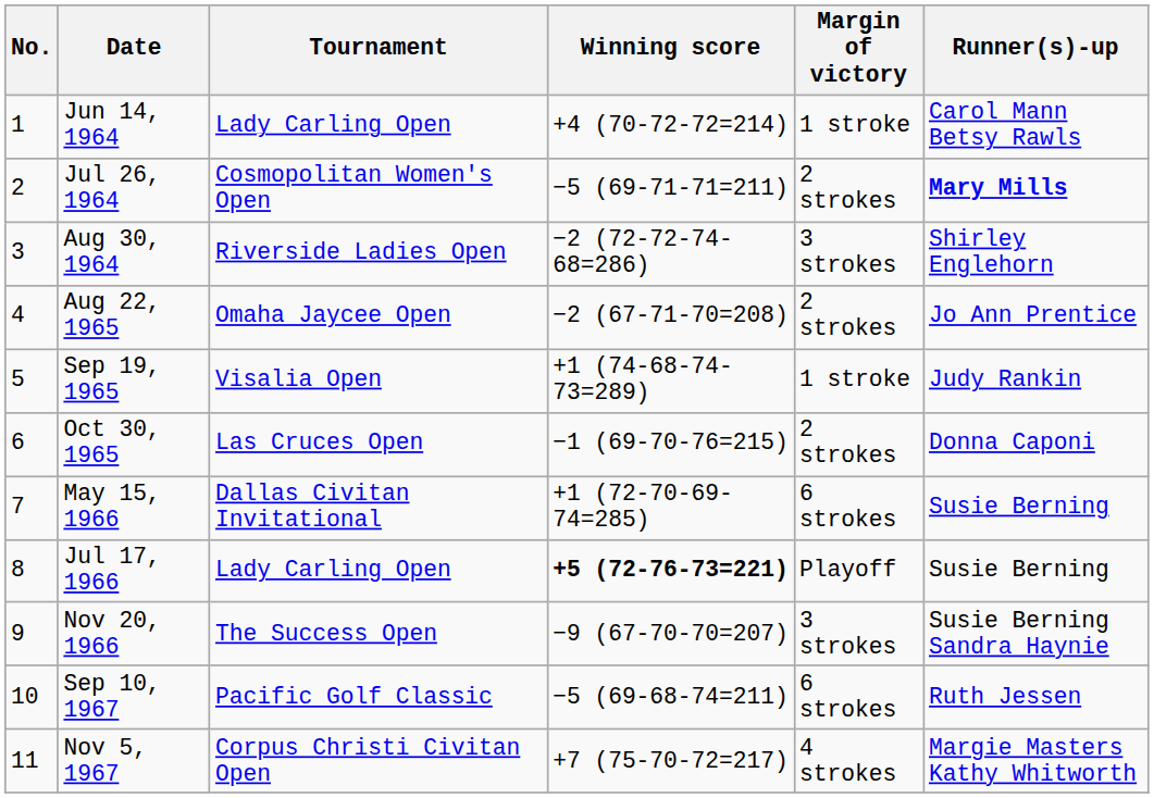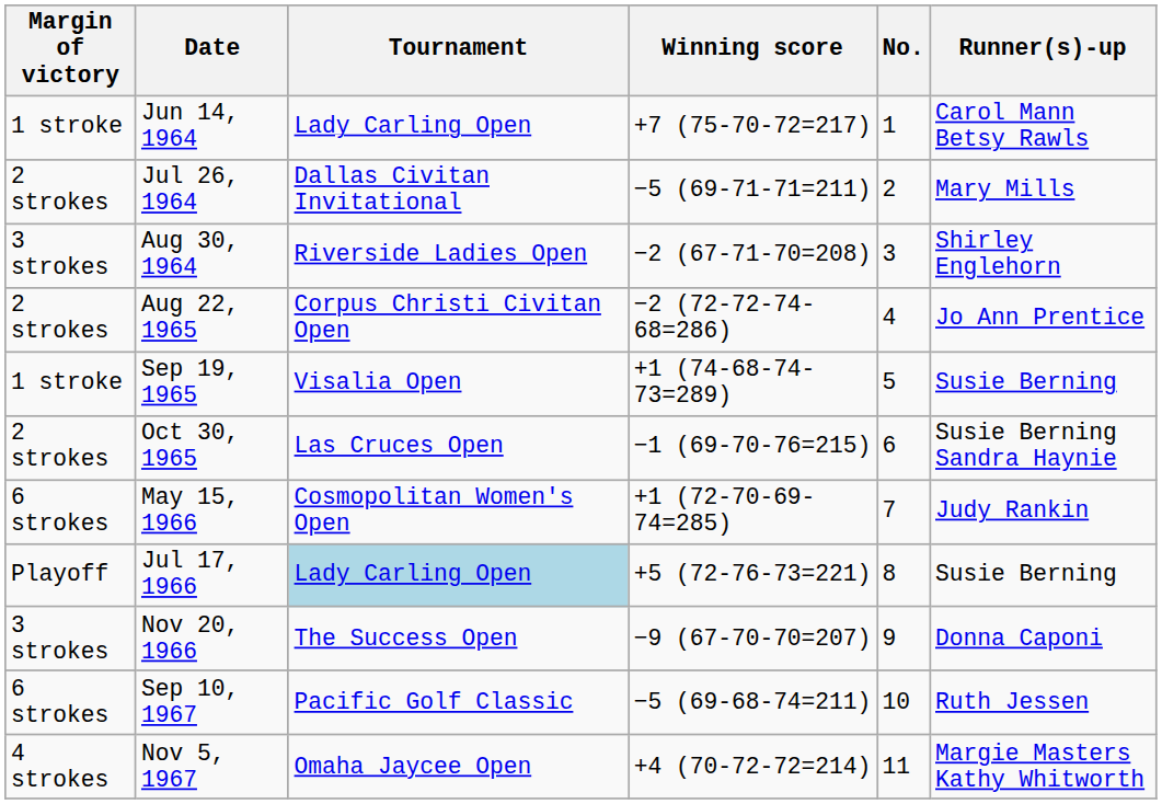 <table class="wikitable" style="font-size:95%;">
 <tr>
-<th>No.</th>
+<th>Margin of<br>victory</th>
 <th>Date</th>
 <th>Tournament</th>
 <th>Winning score</th>
-<th>Margin of<br>victory</th>
+<th>No.</th>
 <th>Runner(s)-up</th>
 </tr>
 <tr>
-<td>1</td>
+<td>1 stroke</td>
 <td>Jun 14, <a href='#'>1964</a></td>
 <td><a href='#'>Lady Carling Open</a></td>
-<td>+4 (70-72-72=214)</td>
-<td>1 stroke</td>
+<td>+7 (75-70-72=217)</td>
+<td>1</td>
 <td> <a href='#'>Carol Mann</a><br> <a href='#'>Betsy Rawls</a></td>
 </tr>
 <tr>
+<td>2 strokes</td>
+<td>Jul 26, <a href='#'>1964</a></td>
+<td><a href='#'>Dallas Civitan Invitational</a></td>
+<td>−5 (69-71-71=211)</td>
 <td>2</td>
-<td>Jul 26, <a href='#'>1964</a></td>
-<td><a href='#'>Cosmopolitan Women's Open</a></td>
-<td>−5 (69-71-71=211)</td>
-<td>2 strokes</td>
-<td><strong> <a href='#'>Mary Mills</a></strong></td>
+<td> <a href='#'>Mary Mills</a></td>
 </tr>
 <tr>
-<td>3</td>
+<td>3 strokes</td>
 <td>Aug 30, <a href='#'>1964</a></td>
 <td><a href='#'>Riverside Ladies Open</a></td>
-<td>−2 (72-72-74-68=286)</td>
-<td>3 strokes</td>
+<td>−2 (67-71-70=208)</td>
+<td>3</td>
 <td> <a href='#'>Shirley Englehorn</a></td>
 </tr>
 <tr>
+<td>2 strokes</td>
+<td>Aug 22, <a href='#'>1965</a></td>
+<td><a href='#'>Corpus Christi Civitan Open</a></td>
+<td>−2 (72-72-74-68=286)</td>
 <td>4</td>
-<td>Aug 22, <a href='#'>1965</a></td>
-<td><a href='#'>Omaha Jaycee Open</a></td>
-<td>−2 (67-71-70=208)</td>
-<td>2 strokes</td>
 <td> <a href='#'>Jo Ann Prentice</a></td>
 </tr>
 <tr>
-<td>5</td>
+<td>1 stroke</td>
 <td>Sep 19, <a href='#'>1965</a></td>
 <td><a href='#'>Visalia Open</a></td>
 <td>+1 (74-68-74-73=289)</td>
-<td>1 stroke</td>
+<td>5</td>
+<td> <a href='#'>Susie Berning</a></td>
+</tr>
+<tr>
+<td>2 strokes</td>
+<td>Oct 30, <a href='#'>1965</a></td>
+<td><a href='#'>Las Cruces Open</a></td>
+<td>−1 (69-70-76=215)</td>
+<td>6</td>
+<td> Susie Berning<br> <a href='#'>Sandra Haynie</a></td>
+</tr>
+<tr>
+<td>6 strokes</td>
+<td>May 15, <a href='#'>1966</a></td>
+<td><a href='#'>Cosmopolitan Women's Open</a></td>
+<td>+1 (72-70-69-74=285)</td>
+<td>7</td>
 <td> <a href='#'>Judy Rankin</a></td>
 </tr>
 <tr>
-<td>6</td>
-<td>Oct 30, <a href='#'>1965</a></td>
-<td><a href='#'>Las Cruces Open</a></td>
-<td>−1 (69-70-76=215)</td>
-<td>2 strokes</td>
+<td>Playoff</td>
+<td>Jul 17, <a href='#'>1966</a></td>
+<td style="background: lightblue;"><a href='#'>Lady Carling Open</a></td>
+<td>+5 (72-76-73=221)</td>
+<td>8</td>
+<td> Susie Berning</td>
+</tr>
+<tr>
+<td>3 strokes</td>
+<td>Nov 20, <a href='#'>1966</a></td>
+<td><a href='#'>The Success Open</a></td>
+<td>−9 (67-70-70=207)</td>
+<td>9</td>
 <td> <a href='#'>Donna Caponi</a></td>
 </tr>
 <tr>
-<td>7</td>
-<td>May 15, <a href='#'>1966</a></td>
-<td><a href='#'>Dallas Civitan Invitational</a></td>
-<td>+1 (72-70-69-74=285)</td>
 <td>6 strokes</td>
-<td> <a href='#'>Susie Berning</a></td>
-</tr>
-<tr>
-<td>8</td>
-<td>Jul 17, <a href='#'>1966</a></td>
-<td><a href='#'>Lady Carling Open</a></td>
-<td><strong>+5 (72-76-73=221)</strong></td>
-<td>Playoff</td>
-<td> Susie Berning</td>
-</tr>
-<tr>
-<td>9</td>
-<td>Nov 20, <a href='#'>1966</a></td>
-<td><a href='#'>The Success Open</a></td>
-<td>−9 (67-70-70=207)</td>
-<td>3 strokes</td>
-<td> Susie Berning<br> <a href='#'>Sandra Haynie</a></td>
-</tr>
-<tr>
-<td>10</td>
 <td>Sep 10, <a href='#'>1967</a></td>
 <td><a href='#'>Pacific Golf Classic</a></td>
 <td>−5 (69-68-74=211)</td>
-<td>6 strokes</td>
+<td>10</td>
 <td> <a href='#'>Ruth Jessen</a></td>
 </tr>
 <tr>
+<td>4 strokes</td>
+<td>Nov 5, <a href='#'>1967</a></td>
+<td><a href='#'>Omaha Jaycee Open</a></td>
+<td>+4 (70-72-72=214)</td>
 <td>11</td>
-<td>Nov 5, <a href='#'>1967</a></td>
-<td><a href='#'>Corpus Christi Civitan Open</a></td>
-<td>+7 (75-70-72=217)</td>
-<td>4 strokes</td>
 <td> <a href='#'>Margie Masters</a><br> <a href='#'>Kathy Whitworth</a></td>
 </tr>
 </table>
